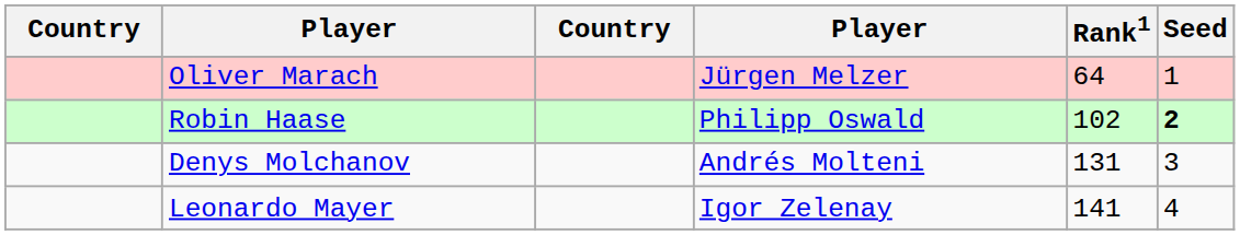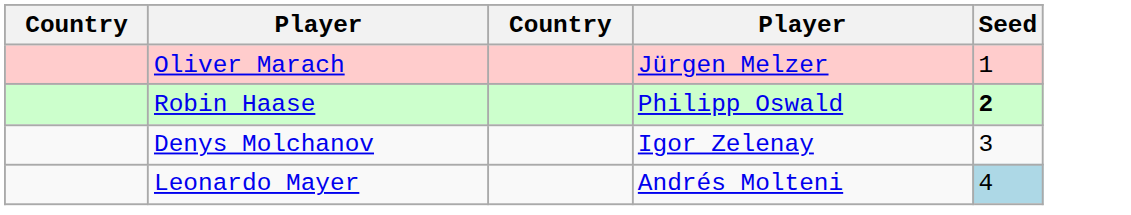 <table class="sortable wikitable">
 <tr>
 <th width="70">Country</th>
 <th width="175">Player</th>
 <th width="70">Country</th>
 <th width="175">Player</th>
-<th>Rank<sup>1</sup></th>
 <th>Seed</th>
 </tr>
 <tr bgcolor=#fcc>
 <td></td>
 <td><a href='#'>Oliver Marach</a></td>
 <td></td>
 <td><a href='#'>Jürgen Melzer</a></td>
-<td>64</td>
 <td>1</td>
 </tr>
 <tr bgcolor=#cfc>
 <td></td>
 <td><a href='#'>Robin Haase</a></td>
 <td></td>
 <td><a href='#'>Philipp Oswald</a></td>
-<td>102</td>
 <td><strong>2</strong></td>
 </tr>
 <tr>
 <td></td>
 <td><a href='#'>Denys Molchanov</a></td>
 <td></td>
-<td><a href='#'>Andrés Molteni</a></td>
-<td>131</td>
+<td><a href='#'>Igor Zelenay</a></td>
 <td>3</td>
 </tr>
 <tr>
 <td></td>
 <td><a href='#'>Leonardo Mayer</a></td>
 <td></td>
-<td><a href='#'>Igor Zelenay</a></td>
-<td>141</td>
-<td>4</td>
+<td><a href='#'>Andrés Molteni</a></td>
+<td style="background: lightblue;">4</td>
 </tr>
 </table>
